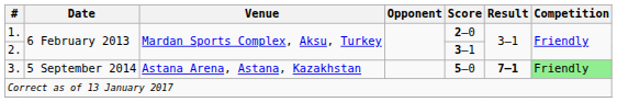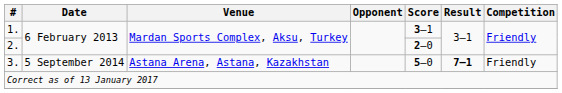 <table class="wikitable" style="font-size:95%;">
 <tr>
 <th>#</th>
 <th>Date</th>
 <th>Venue</th>
 <th>Opponent</th>
 <th>Score</th>
 <th>Result</th>
 <th>Competition</th>
 </tr>
 <tr>
 <td>1.</td>
 <td rowspan=2>6 February 2013</td>
 <td rowspan=2><a href='#'>Mardan Sports Complex</a>, <a href='#'>Aksu</a>, <a href='#'>Turkey</a></td>
 <td rowspan=2></td>
-<td align=center><strong>2</strong>–0</td>
+<td align=center><strong>3</strong>–1</td>
 <td rowspan=2 align=center>3–1</td>
 <td rowspan=2><a href='#'>Friendly</a></td>
 </tr>
 <tr>
 <td>2.</td>
-<td align=center><strong>3</strong>–1</td>
+<td align=center><strong>2</strong>–0</td>
 </tr>
 <tr>
 <td>3.</td>
 <td>5 September 2014</td>
 <td><a href='#'>Astana Arena</a>, <a href='#'>Astana</a>, <a href='#'>Kazakhstan</a></td>
 <td></td>
 <td align=center><strong>5</strong>–0</td>
 <td align=center><strong>7–1</strong></td>
-<td style="background: lightgreen;">Friendly</td>
+<td>Friendly</td>
 </tr>
 <tr>
 <td colspan="12"><small><em>Correct as of 13 January 2017</em></small></td>
 </tr>
 <tr>
 </tr>
 </table>
